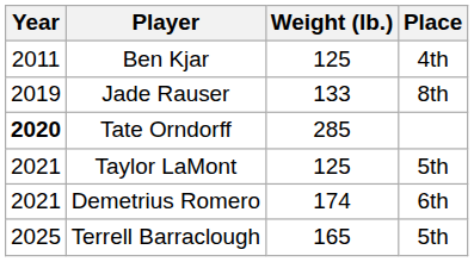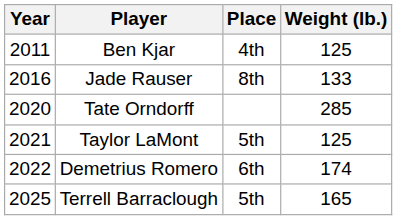 <table class="wikitable">
 <tr>
 <th>Year</th>
 <th>Player</th>
+<th>Place</th>
 <th>Weight (lb.)</th>
-<th>Place</th>
 </tr>
 <tr align="center" style="background: #FFFFFF; color:#000000;">
 <td>2011</td>
 <td>Ben Kjar</td>
+<td>4th</td>
 <td>125</td>
-<td>4th</td>
 </tr>
 <tr align="center" style="background: #FFFFFF; color:#000000;">
-<td>2019</td>
+<td>2016</td>
 <td>Jade Rauser</td>
+<td>8th</td>
 <td>133</td>
-<td>8th</td>
 </tr>
 <tr align="center" style="background: #FFFFFF; color:#000000;">
-<td><strong>2020</strong></td>
+<td>2020</td>
 <td>Tate Orndorff</td>
+<td></td>
 <td>285</td>
-<td></td>
 </tr>
 <tr align="center" style="background: #FFFFFF; color:#000000;">
 <td>2021</td>
 <td>Taylor LaMont</td>
+<td>5th</td>
 <td>125</td>
-<td>5th</td>
 </tr>
 <tr align="center" style="background: #FFFFFF; color:#000000;">
-<td>2021</td>
+<td>2022</td>
 <td>Demetrius Romero</td>
+<td>6th</td>
 <td>174</td>
-<td>6th</td>
 </tr>
 <tr align="center" style="background: #FFFFFF; color:#000000;">
 <td>2025</td>
 <td>Terrell Barraclough</td>
+<td>5th</td>
 <td>165</td>
-<td>5th</td>
 </tr>
 </table>
